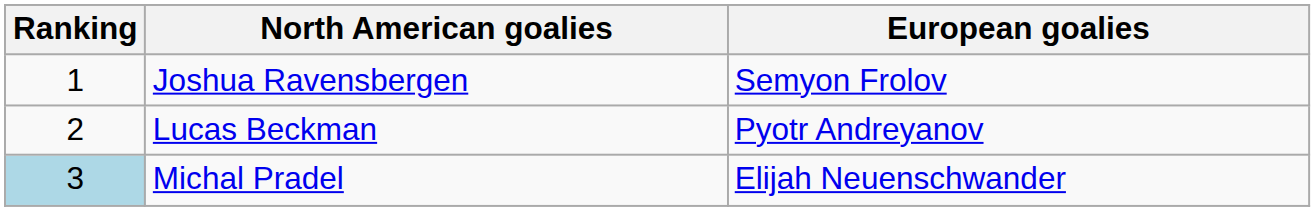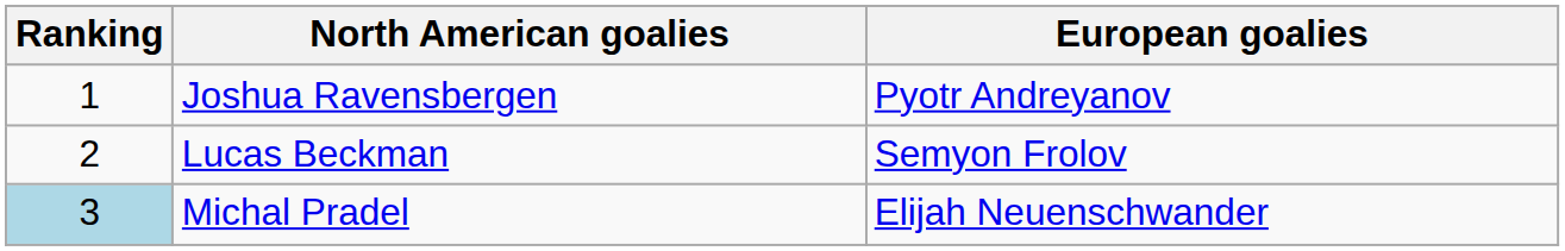 <table class="wikitable">
 <tr>
 <th style="width:4em;">Ranking</th>
 <th style="width:18em;">North American goalies</th>
 <th style="width:18em;">European goalies</th>
 </tr>
 <tr>
 <td style="text-align:center;">1</td>
 <td> <a href='#'>Joshua Ravensbergen</a></td>
-<td> <a href='#'>Semyon Frolov</a></td>
+<td> <a href='#'>Pyotr Andreyanov</a></td>
 </tr>
 <tr>
 <td style="text-align:center;">2</td>
 <td> <a href='#'>Lucas Beckman</a></td>
-<td> <a href='#'>Pyotr Andreyanov</a></td>
+<td> <a href='#'>Semyon Frolov</a></td>
 </tr>
 <tr>
 <td style="background: lightblue; text-align:center;">3</td>
 <td> <a href='#'>Michal Pradel</a></td>
 <td> <a href='#'>Elijah Neuenschwander</a></td>
 </tr>
 </table>
